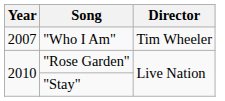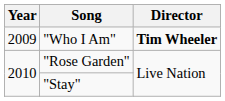 <table class="wikitable">
 <tr>
 <th>Year</th>
 <th>Song</th>
 <th>Director</th>
 </tr>
 <tr>
-<td>2007</td>
+<td>2009</td>
 <td style="text-align:left;">"Who I Am"</td>
-<td>Tim Wheeler</td>
+<td><strong>Tim Wheeler</strong></td>
 </tr>
 <tr>
 <td rowspan="2">2010</td>
 <td style="text-align:left;">"Rose Garden" </td>
 <td rowspan="2">Live Nation</td>
 </tr>
 <tr>
 <td style="text-align:left;">"Stay" </td>
 </tr>
 </table>
